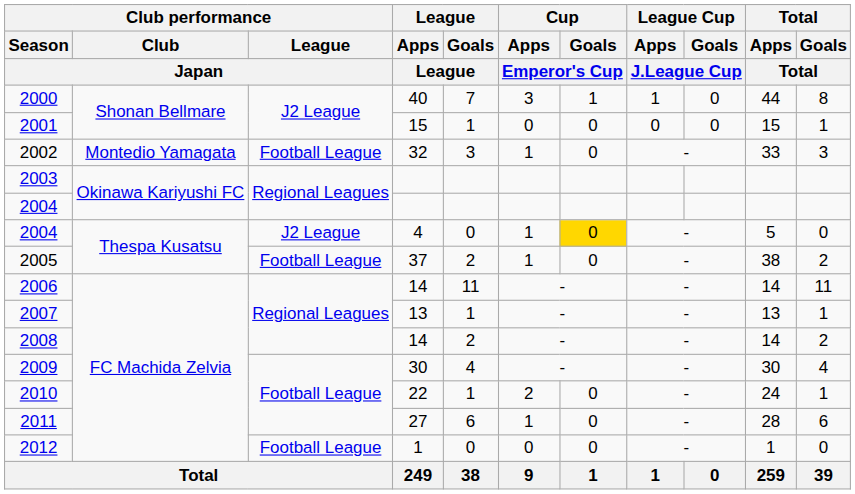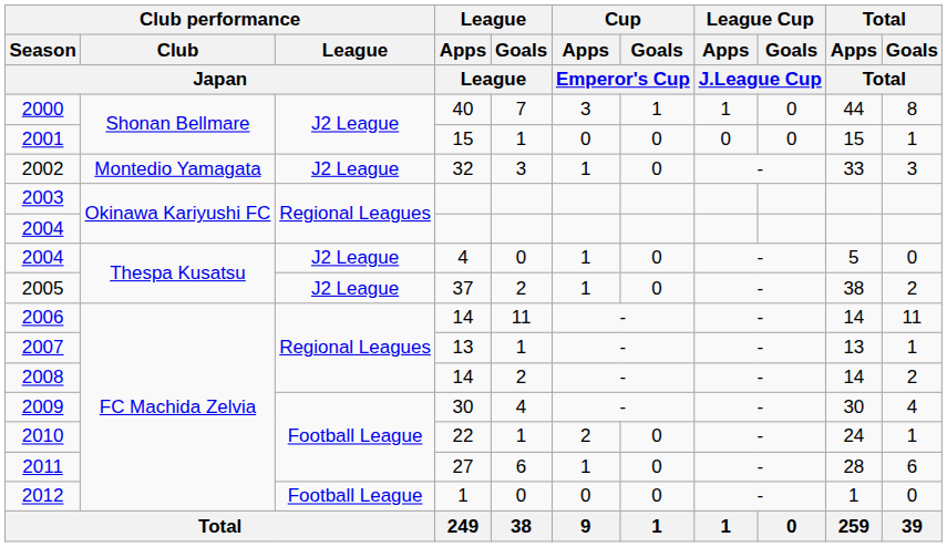 <table class="wikitable" style="text-align:center;">
 <tr>
 <th colspan=3>Club performance</th>
 <th colspan=2>League</th>
 <th colspan=2>Cup</th>
 <th colspan=2>League Cup</th>
 <th colspan=2>Total</th>
 </tr>
 <tr>
 <th>Season</th>
 <th>Club</th>
 <th>League</th>
 <th>Apps</th>
 <th>Goals</th>
 <th>Apps</th>
 <th>Goals</th>
 <th>Apps</th>
 <th>Goals</th>
 <th>Apps</th>
 <th>Goals</th>
 </tr>
 <tr>
 <th colspan=3>Japan</th>
 <th colspan=2>League</th>
 <th colspan=2><a href='#'>Emperor's Cup</a></th>
 <th colspan=2><a href='#'>J.League Cup</a></th>
 <th colspan=2>Total</th>
 </tr>
 <tr>
 <td><a href='#'>2000</a></td>
 <td rowspan="2"><a href='#'>Shonan Bellmare</a></td>
 <td rowspan="2"><a href='#'>J2 League</a></td>
 <td>40</td>
 <td>7</td>
 <td>3</td>
 <td>1</td>
 <td>1</td>
 <td>0</td>
 <td>44</td>
 <td>8</td>
 </tr>
 <tr>
 <td><a href='#'>2001</a></td>
 <td>15</td>
 <td>1</td>
 <td>0</td>
 <td>0</td>
 <td>0</td>
 <td>0</td>
 <td>15</td>
 <td>1</td>
 </tr>
 <tr>
 <td>2002</td>
 <td><a href='#'>Montedio Yamagata</a></td>
-<td><a href='#'>Football League</a></td>
+<td><a href='#'>J2 League</a></td>
 <td>32</td>
 <td>3</td>
 <td>1</td>
 <td>0</td>
 <td colspan="2">-</td>
 <td>33</td>
 <td>3</td>
 </tr>
 <tr>
 <td><a href='#'>2003</a></td>
 <td rowspan="2"><a href='#'>Okinawa Kariyushi FC</a></td>
 <td rowspan="2"><a href='#'>Regional Leagues</a></td>
 <td></td>
 <td></td>
 <td></td>
 <td></td>
 <td></td>
 <td></td>
 <td></td>
 <td></td>
 </tr>
 <tr>
 <td><a href='#'>2004</a></td>
 <td></td>
 <td></td>
 <td></td>
 <td></td>
 <td></td>
 <td></td>
 <td></td>
 <td></td>
 </tr>
 <tr>
 <td><a href='#'>2004</a></td>
 <td rowspan="2"><a href='#'>Thespa Kusatsu</a></td>
 <td><a href='#'>J2 League</a></td>
 <td>4</td>
 <td>0</td>
 <td>1</td>
-<td style="background: gold;">0</td>
+<td>0</td>
 <td colspan="2">-</td>
 <td>5</td>
 <td>0</td>
 </tr>
 <tr>
 <td>2005</td>
-<td><a href='#'>Football League</a></td>
+<td><a href='#'>J2 League</a></td>
 <td>37</td>
 <td>2</td>
 <td>1</td>
 <td>0</td>
 <td colspan="2">-</td>
 <td>38</td>
 <td>2</td>
 </tr>
 <tr>
 <td><a href='#'>2006</a></td>
 <td rowspan="7"><a href='#'>FC Machida Zelvia</a></td>
 <td rowspan="3"><a href='#'>Regional Leagues</a></td>
 <td>14</td>
 <td>11</td>
 <td colspan="2">-</td>
 <td colspan="2">-</td>
 <td>14</td>
 <td>11</td>
 </tr>
 <tr>
 <td><a href='#'>2007</a></td>
 <td>13</td>
 <td>1</td>
 <td colspan="2">-</td>
 <td colspan="2">-</td>
 <td>13</td>
 <td>1</td>
 </tr>
 <tr>
 <td><a href='#'>2008</a></td>
 <td>14</td>
 <td>2</td>
 <td colspan="2">-</td>
 <td colspan="2">-</td>
 <td>14</td>
 <td>2</td>
 </tr>
 <tr>
 <td><a href='#'>2009</a></td>
 <td rowspan="3"><a href='#'>Football League</a></td>
 <td>30</td>
 <td>4</td>
 <td colspan="2">-</td>
 <td colspan="2">-</td>
 <td>30</td>
 <td>4</td>
 </tr>
 <tr>
 <td><a href='#'>2010</a></td>
 <td>22</td>
 <td>1</td>
 <td>2</td>
 <td>0</td>
 <td colspan="2">-</td>
 <td>24</td>
 <td>1</td>
 </tr>
 <tr>
 <td><a href='#'>2011</a></td>
 <td>27</td>
 <td>6</td>
 <td>1</td>
 <td>0</td>
 <td colspan="2">-</td>
 <td>28</td>
 <td>6</td>
 </tr>
 <tr>
 <td><a href='#'>2012</a></td>
 <td><a href='#'>Football League</a></td>
 <td>1</td>
 <td>0</td>
 <td>0</td>
 <td>0</td>
 <td colspan="2">-</td>
 <td>1</td>
 <td>0</td>
 </tr>
 <tr>
 <th colspan=3>Total</th>
 <th>249</th>
 <th>38</th>
 <th>9</th>
 <th>1</th>
 <th>1</th>
 <th>0</th>
 <th>259</th>
 <th>39</th>
 </tr>
 </table>
